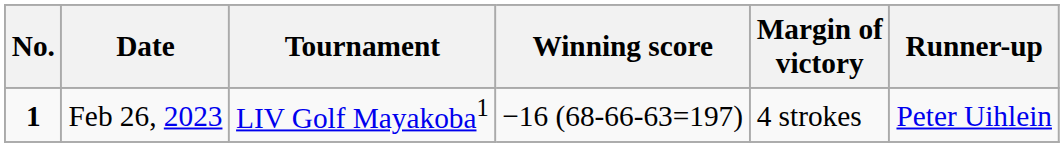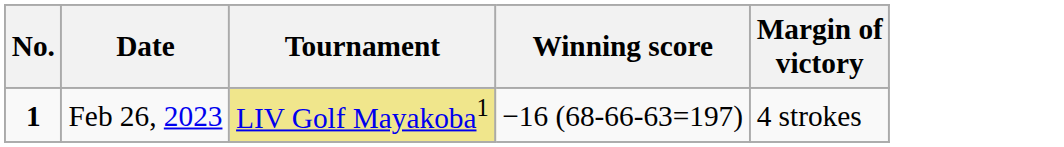 <table class="wikitable" style="font-size:95%;">
 <tr>
 <th>No.</th>
 <th>Date</th>
 <th>Tournament</th>
 <th>Winning score</th>
 <th>Margin of<br>victory</th>
-<th>Runner-up</th>
 </tr>
 <tr>
 <td align=center><strong>1</strong></td>
 <td align=right>Feb 26, <a href='#'>2023</a></td>
-<td><a href='#'>LIV Golf Mayakoba</a><sup>1</sup></td>
+<td style="background: khaki;"><a href='#'>LIV Golf Mayakoba</a><sup>1</sup></td>
 <td>−16 (68-66-63=197)</td>
 <td>4 strokes</td>
-<td> <a href='#'>Peter Uihlein</a></td>
 </tr>
 </table>
